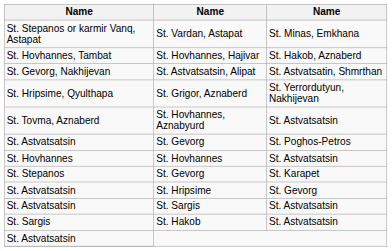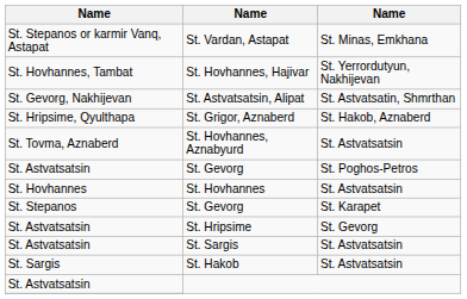 <table class="wikitable">
 <tr>
 <th>Name</th>
 <th>Name</th>
 <th>Name</th>
 </tr>
 <tr>
 <td>St. Stepanos or karmir Vanq, Astapat</td>
 <td>St. Vardan, Astapat</td>
 <td>St. Minas, Emkhana</td>
 </tr>
 <tr>
 <td>St. Hovhannes, Tambat</td>
 <td>St. Hovhannes, Hajivar</td>
-<td>St. Hakob, Aznaberd</td>
+<td>St. Yerrordutyun, Nakhijevan</td>
 </tr>
 <tr>
 <td>St. Gevorg, Nakhijevan</td>
 <td>St. Astvatsatsin, Alipat</td>
 <td>St. Astvatsatin, Shmrthan</td>
 </tr>
 <tr>
 <td>St. Hripsime, Qyulthapa</td>
 <td>St. Grigor, Aznaberd</td>
-<td>St. Yerrordutyun, Nakhijevan</td>
+<td>St. Hakob, Aznaberd</td>
 </tr>
 <tr>
 <td>St. Tovma, Aznaberd</td>
 <td>St. Hovhannes, Aznabyurd</td>
 <td>St. Astvatsatsin</td>
 </tr>
 <tr>
 <td>St. Astvatsatsin</td>
 <td>St. Gevorg</td>
 <td>St. Poghos-Petros</td>
 </tr>
 <tr>
 <td>St. Hovhannes</td>
 <td>St. Hovhannes</td>
 <td>St. Astvatsatsin</td>
 </tr>
 <tr>
 <td>St. Stepanos</td>
 <td>St. Gevorg</td>
 <td>St. Karapet</td>
 </tr>
 <tr>
 <td>St. Astvatsatsin</td>
 <td>St. Hripsime</td>
 <td>St. Gevorg</td>
 </tr>
 <tr>
 <td>St. Astvatsatsin</td>
 <td>St. Sargis</td>
 <td>St. Astvatsatsin</td>
 </tr>
 <tr>
 <td>St. Sargis</td>
 <td>St. Hakob</td>
 <td>St. Astvatsatsin</td>
 </tr>
 <tr>
 <td>St. Astvatsatsin</td>
 </tr>
 <tr>
 </tr>
 </table>
